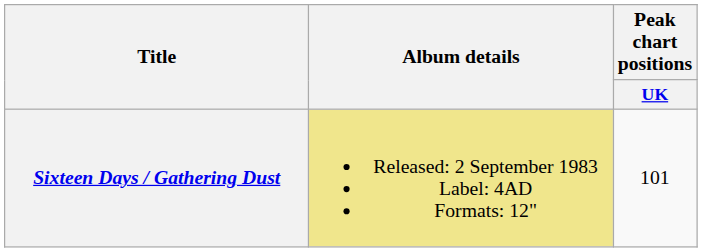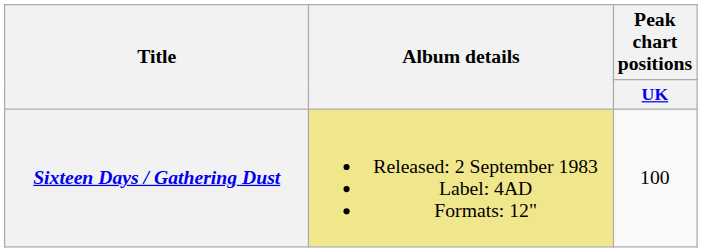 <table class="wikitable plainrowheaders" style="text-align:center;">
 <tr>
 <th rowspan="2" scope="col" style="width:15em;">Title</th>
 <th rowspan="2" scope="col" style="width:15em;">Album details</th>
 <th>Peak chart positions</th>
 </tr>
 <tr>
 <th scope="col" style="width:2em;font-size:90%;"><a href='#'>UK</a><br></th>
 </tr>
 <tr>
 <th scope="row"><em><a href='#'>Sixteen Days / Gathering Dust</a></em></th>
 <td style="background: khaki;"><br><ul><li>Released: 2 September 1983</li><li>Label: 4AD</li><li>Formats: 12"</li></ul></td>
-<td>101</td>
+<td>100</td>
 </tr>
 </table>
